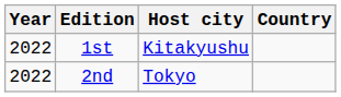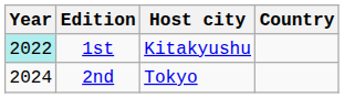 <table class="wikitable sortable plainrowheaders" style="text-align:left;">
 <tr>
 <th>Year</th>
 <th>Edition</th>
 <th>Host city</th>
 <th>Country</th>
 </tr>
 <tr>
-<td align=center>2022</td>
+<td align=center style="background: paleturquoise;">2022</td>
 <td align=center><a href='#'>1st</a></td>
 <td><a href='#'>Kitakyushu</a></td>
 <td></td>
 </tr>
 <tr>
-<td align=center>2022</td>
+<td align=center>2024</td>
 <td align=center><a href='#'>2nd</a></td>
 <td><a href='#'>Tokyo</a></td>
 <td></td>
 </tr>
 </table>
